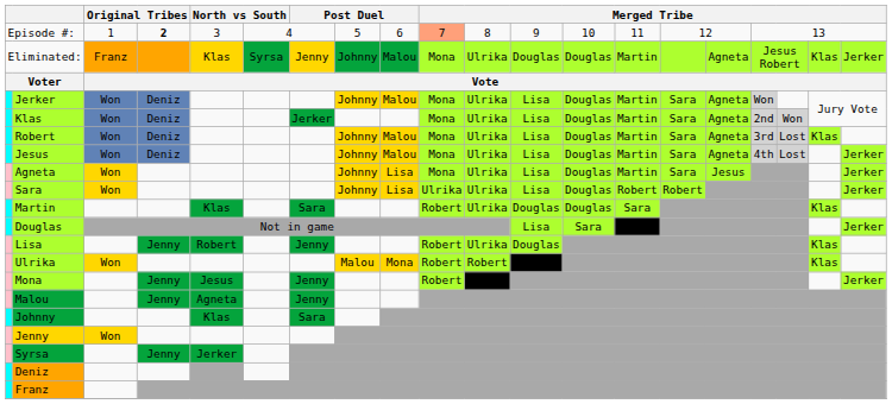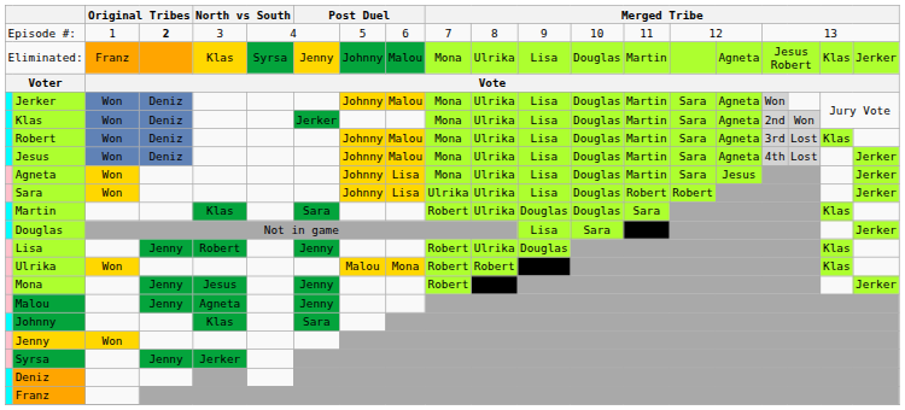 <table class="wikitable" style="text-align:center">
 <tr>
 <th colspan=2></th>
 <th colspan=2>Original Tribes</th>
 <th colspan=2>North vs South</th>
 <th colspan=3>Post Duel</th>
 <th colspan=11>Merged Tribe</th>
 </tr>
 <tr>
 <td colspan=2 align="left">Episode #:</td>
 <td colspan=1>1</td>
 <td><strong>2</strong></td>
 <td>3</td>
 <td colspan=2>4</td>
 <td>5</td>
 <td>6</td>
-<td style="background: lightsalmon;">7</td>
+<td>7</td>
 <td>8</td>
 <td>9</td>
 <td>10</td>
 <td>11</td>
 <td colspan=2>12</td>
 <td colspan=4>13</td>
 </tr>
 <tr>
 <td colspan=2 align="left">Eliminated:</td>
 <td bgcolor="orange">Franz<br></td>
 <td bgcolor="orange"><br></td>
 <td bgcolor="gold">Klas<br></td>
 <td bgcolor="#04a43c">Syrsa<br></td>
 <td bgcolor="gold">Jenny<br></td>
 <td bgcolor="#04a43c">Johnny<br></td>
 <td bgcolor="#04a43c">Malou<br></td>
 <td bgcolor="#ADFF2F">Mona<br></td>
 <td bgcolor="#ADFF2F">Ulrika<br></td>
-<td bgcolor="#ADFF2F">Douglas</td>
+<td bgcolor="#ADFF2F">Lisa<br></td>
 <td bgcolor="#ADFF2F">Douglas<br></td>
 <td bgcolor="#ADFF2F">Martin<br></td>
 <td bgcolor="#ADFF2F"><br></td>
 <td bgcolor="#ADFF2F">Agneta<br></td>
 <td colspan=2 bgcolor="#ADFF2F">Jesus<br>Robert<br></td>
 <td bgcolor="#ADFF2F">Klas<br></td>
 <td bgcolor="#ADFF2F">Jerker<br></td>
 </tr>
 <tr>
 <th colspan=2>Voter</th>
 <th colspan=19>Vote</th>
 </tr>
 <tr>
 <td style="background:cyan"></td>
 <td align="left" bgcolor="#ADFF2F">Jerker</td>
 <td bgcolor="#6082B6">Won</td>
 <td bgcolor="#6082B6">Deniz</td>
 <td></td>
 <td></td>
 <td></td>
 <td bgcolor="gold">Johnny</td>
 <td bgcolor="gold">Malou</td>
 <td bgcolor="#ADFF2F">Mona</td>
 <td bgcolor="#ADFF2F">Ulrika</td>
 <td bgcolor="#ADFF2F">Lisa</td>
 <td bgcolor="#ADFF2F">Douglas</td>
 <td bgcolor="#ADFF2F">Martin</td>
 <td bgcolor="#ADFF2F">Sara</td>
 <td bgcolor="#ADFF2F">Agneta</td>
 <td bgcolor="lightgray">Won</td>
 <td></td>
 <td colspan=2 rowspan=2>Jury Vote</td>
 </tr>
 <tr>
 <td style="background:cyan"></td>
 <td align="left" bgcolor="#ADFF2F">Klas</td>
 <td bgcolor="#6082B6">Won</td>
 <td bgcolor="#6082B6">Deniz</td>
 <td></td>
 <td></td>
 <td bgcolor="#04a43c">Jerker</td>
 <td></td>
 <td></td>
 <td bgcolor="#ADFF2F">Mona</td>
 <td bgcolor="#ADFF2F">Ulrika</td>
 <td bgcolor="#ADFF2F">Lisa</td>
 <td bgcolor="#ADFF2F">Douglas</td>
 <td bgcolor="#ADFF2F">Martin</td>
 <td bgcolor="#ADFF2F">Sara</td>
 <td bgcolor="#ADFF2F">Agneta</td>
 <td bgcolor="lightgray">2nd</td>
 <td bgcolor="lightgray">Won</td>
 </tr>
 <tr>
 <td style="background:cyan"></td>
 <td align="left" bgcolor="#ADFF2F">Robert</td>
 <td bgcolor="#6082B6">Won</td>
 <td bgcolor="#6082B6">Deniz</td>
 <td></td>
 <td></td>
 <td></td>
 <td bgcolor="gold">Johnny</td>
 <td bgcolor="gold">Malou</td>
 <td bgcolor="#ADFF2F">Mona</td>
 <td bgcolor="#ADFF2F">Ulrika</td>
 <td bgcolor="#ADFF2F">Lisa</td>
 <td bgcolor="#ADFF2F">Douglas</td>
 <td bgcolor="#ADFF2F">Martin</td>
 <td bgcolor="#ADFF2F">Sara</td>
 <td bgcolor="#ADFF2F">Agneta</td>
 <td bgcolor="lightgray">3rd</td>
 <td bgcolor="lightgray">Lost</td>
 <td bgcolor="#ADFF2F">Klas</td>
 <td></td>
 </tr>
 <tr>
 <td style="background:cyan"></td>
 <td align="left" bgcolor="#ADFF2F">Jesus</td>
 <td bgcolor="#6082B6">Won</td>
 <td bgcolor="#6082B6">Deniz</td>
 <td></td>
 <td></td>
 <td></td>
 <td bgcolor="gold">Johnny</td>
 <td bgcolor="gold">Malou</td>
 <td bgcolor="#ADFF2F">Mona</td>
 <td bgcolor="#ADFF2F">Ulrika</td>
 <td bgcolor="#ADFF2F">Lisa</td>
 <td bgcolor="#ADFF2F">Douglas</td>
 <td bgcolor="#ADFF2F">Martin</td>
 <td bgcolor="#ADFF2F">Sara</td>
 <td bgcolor="#ADFF2F">Agneta</td>
 <td bgcolor="lightgray" colspan=1>4th</td>
 <td bgcolor="lightgray">Lost</td>
 <td></td>
 <td bgcolor="#ADFF2F">Jerker</td>
 </tr>
 <tr>
 <td style="background:pink"></td>
 <td align="left" bgcolor="#ADFF2F">Agneta</td>
 <td bgcolor="gold">Won</td>
 <td></td>
 <td></td>
 <td></td>
 <td></td>
 <td bgcolor="gold">Johnny</td>
 <td bgcolor="gold">Lisa</td>
 <td bgcolor="#ADFF2F">Mona</td>
 <td bgcolor="#ADFF2F">Ulrika</td>
 <td bgcolor="#ADFF2F">Lisa</td>
 <td bgcolor="#ADFF2F">Douglas</td>
 <td bgcolor="#ADFF2F">Martin</td>
 <td bgcolor="#ADFF2F">Sara</td>
 <td bgcolor="#ADFF2F">Jesus</td>
 <td bgcolor="darkgray" colspan=2></td>
 <td></td>
 <td bgcolor="#ADFF2F">Jerker</td>
 </tr>
 <tr>
 <td style="background:pink"></td>
 <td align="left" bgcolor="#ADFF2F">Sara</td>
 <td bgcolor="gold">Won</td>
 <td></td>
 <td></td>
 <td></td>
 <td></td>
 <td bgcolor="gold">Johnny</td>
 <td bgcolor="gold">Lisa</td>
 <td bgcolor="#ADFF2F">Ulrika</td>
 <td bgcolor="#ADFF2F">Ulrika</td>
 <td bgcolor="#ADFF2F">Lisa</td>
 <td bgcolor="#ADFF2F">Douglas</td>
 <td bgcolor="#ADFF2F">Robert</td>
 <td bgcolor="#ADFF2F">Robert</td>
 <td bgcolor="darkgray" colspan=3></td>
 <td></td>
 <td bgcolor="#ADFF2F">Jerker</td>
 </tr>
 <tr>
 <td style="background:cyan"></td>
 <td align="left" bgcolor="#ADFF2F">Martin</td>
 <td></td>
 <td></td>
 <td bgcolor="#04a43c">Klas</td>
 <td></td>
 <td bgcolor="#04a43c">Sara</td>
 <td></td>
 <td></td>
 <td bgcolor="#ADFF2F">Robert</td>
 <td bgcolor="#ADFF2F">Ulrika</td>
 <td bgcolor="#ADFF2F">Douglas</td>
 <td bgcolor="#ADFF2F">Douglas</td>
 <td bgcolor="#ADFF2F">Sara</td>
 <td bgcolor="darkgray" colspan=4></td>
 <td bgcolor="#ADFF2F">Klas</td>
 <td></td>
 </tr>
 <tr>
 <td style="background:cyan"></td>
 <td align="left" bgcolor="#ADFF2F">Douglas</td>
 <td bgcolor="darkgray" colspan=9>Not in game</td>
 <td bgcolor="#ADFF2F">Lisa</td>
 <td bgcolor="#ADFF2F">Sara</td>
 <td bgcolor="black"><span>Klas</span></td>
 <td bgcolor="darkgray" colspan=4></td>
 <td></td>
 <td bgcolor="#ADFF2F">Jerker</td>
 </tr>
 <tr>
 <td style="background:pink"></td>
 <td align="left" bgcolor="#ADFF2F">Lisa</td>
 <td></td>
 <td bgcolor="#04a43c">Jenny</td>
 <td bgcolor="#04a43c">Robert</td>
 <td></td>
 <td bgcolor="#04a43c">Jenny</td>
 <td></td>
 <td></td>
 <td bgcolor="#ADFF2F">Robert</td>
 <td bgcolor="#ADFF2F">Ulrika</td>
 <td bgcolor="#ADFF2F">Douglas</td>
 <td bgcolor="darkgray" colspan=6></td>
 <td bgcolor="#ADFF2F">Klas</td>
 <td></td>
 </tr>
 <tr>
 <td style="background:pink"></td>
 <td align="left" bgcolor="#ADFF2F">Ulrika</td>
 <td bgcolor="gold">Won</td>
 <td></td>
 <td></td>
 <td></td>
 <td></td>
 <td bgcolor="gold">Malou</td>
 <td bgcolor="gold">Mona</td>
 <td bgcolor="#ADFF2F">Robert</td>
 <td bgcolor="#ADFF2F">Robert</td>
 <td bgcolor="black"><span>Sara</span></td>
 <td bgcolor="darkgray" colspan=6></td>
 <td bgcolor="#ADFF2F">Klas</td>
 <td></td>
 </tr>
 <tr>
 <td style="background:pink"></td>
 <td align="left" bgcolor="#ADFF2F">Mona</td>
 <td></td>
 <td bgcolor="#04a43c">Jenny</td>
 <td bgcolor="#04a43c">Jesus</td>
 <td></td>
 <td bgcolor="#04a43c">Jenny</td>
 <td></td>
 <td></td>
 <td bgcolor="#ADFF2F">Robert</td>
 <td bgcolor="black"><span>Klas</span></td>
 <td bgcolor="darkgray" colspan=7></td>
 <td></td>
 <td bgcolor="#ADFF2F">Jerker</td>
 </tr>
 <tr>
 <td style="background:pink"></td>
 <td align="left" bgcolor="#04a43c">Malou</td>
 <td></td>
 <td bgcolor="#04a43c">Jenny</td>
 <td bgcolor="#04a43c">Agneta</td>
 <td></td>
 <td bgcolor="#04a43c">Jenny</td>
 <td></td>
 <td></td>
 <td bgcolor="darkgray" colspan=12></td>
 </tr>
 <tr>
 <td style="background:cyan"></td>
 <td align="left" bgcolor="#04a43c">Johnny</td>
 <td></td>
 <td></td>
 <td bgcolor="#04a43c">Klas</td>
 <td></td>
 <td bgcolor="#04a43c">Sara</td>
 <td></td>
 <td bgcolor="darkgray" colspan=13></td>
 </tr>
 <tr>
 <td style="background:pink"></td>
 <td align="left" bgcolor="gold">Jenny</td>
 <td bgcolor="gold">Won</td>
 <td></td>
 <td></td>
 <td></td>
 <td></td>
 <td bgcolor="darkgray" colspan=14></td>
 </tr>
 <tr>
 <td style="background:pink"></td>
 <td align="left" bgcolor="#04a43c">Syrsa</td>
 <td></td>
 <td bgcolor="#04a43c">Jenny</td>
 <td bgcolor="#04a43c">Jerker</td>
 <td></td>
 <td bgcolor="darkgray" colspan=15></td>
 </tr>
 <tr>
 <td style="background:cyan"></td>
 <td align="left" bgcolor="orange">Deniz</td>
 <td></td>
 <td></td>
 <td bgcolor="darkgray" colspan=1></td>
 <td></td>
 <td bgcolor="darkgray" colspan=14></td>
 </tr>
 <tr>
 <td style="background:cyan"></td>
 <td align="left" bgcolor="orange">Franz</td>
 <td></td>
 <td bgcolor="darkgray" colspan=18></td>
 </tr>
 <tr>
 </tr>
 </table>
